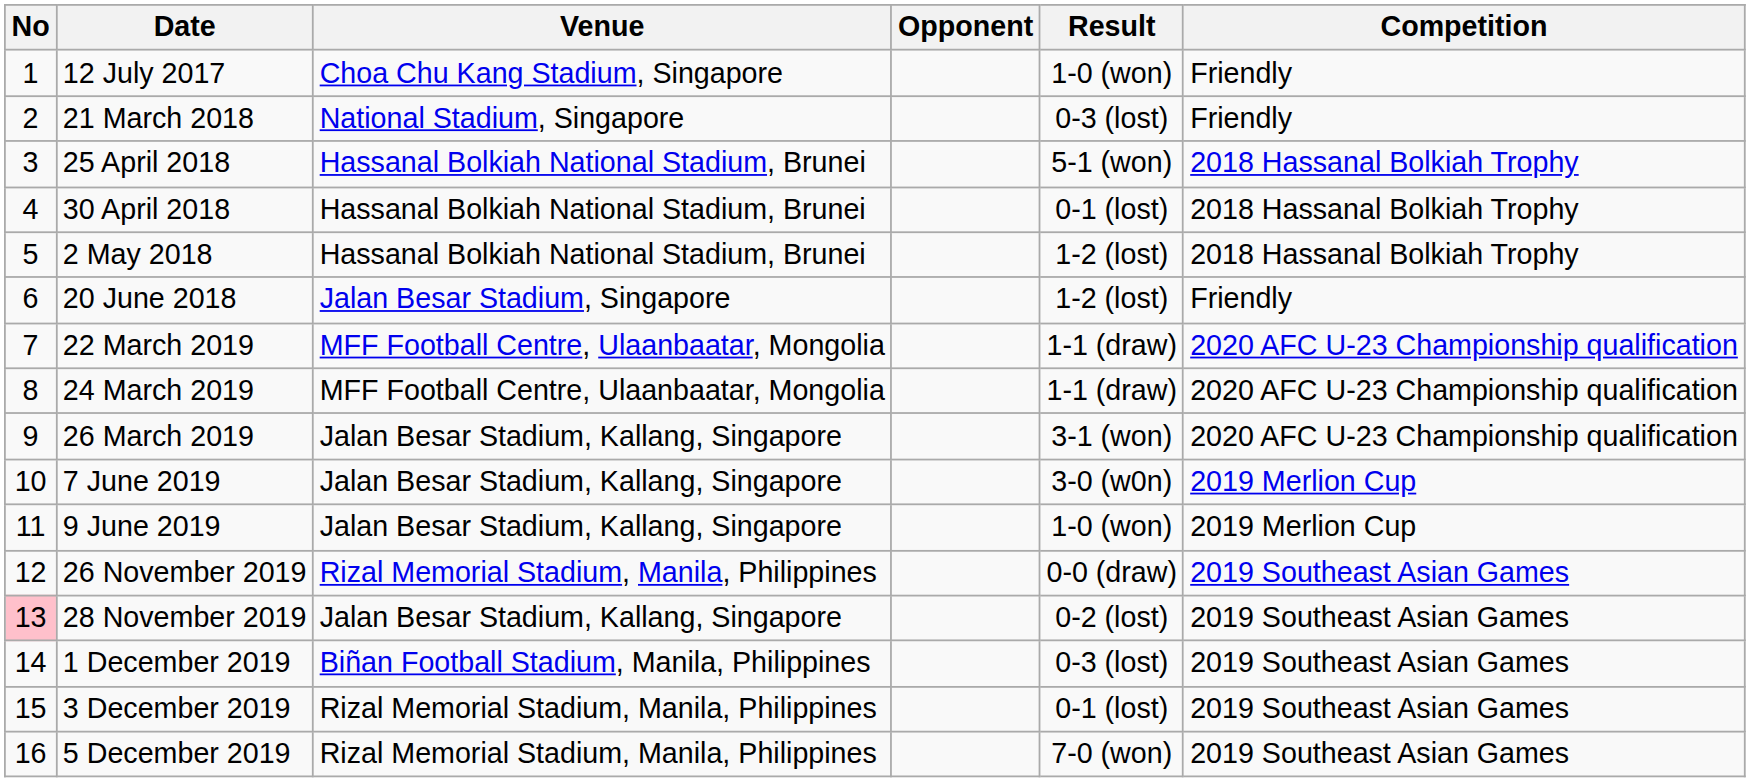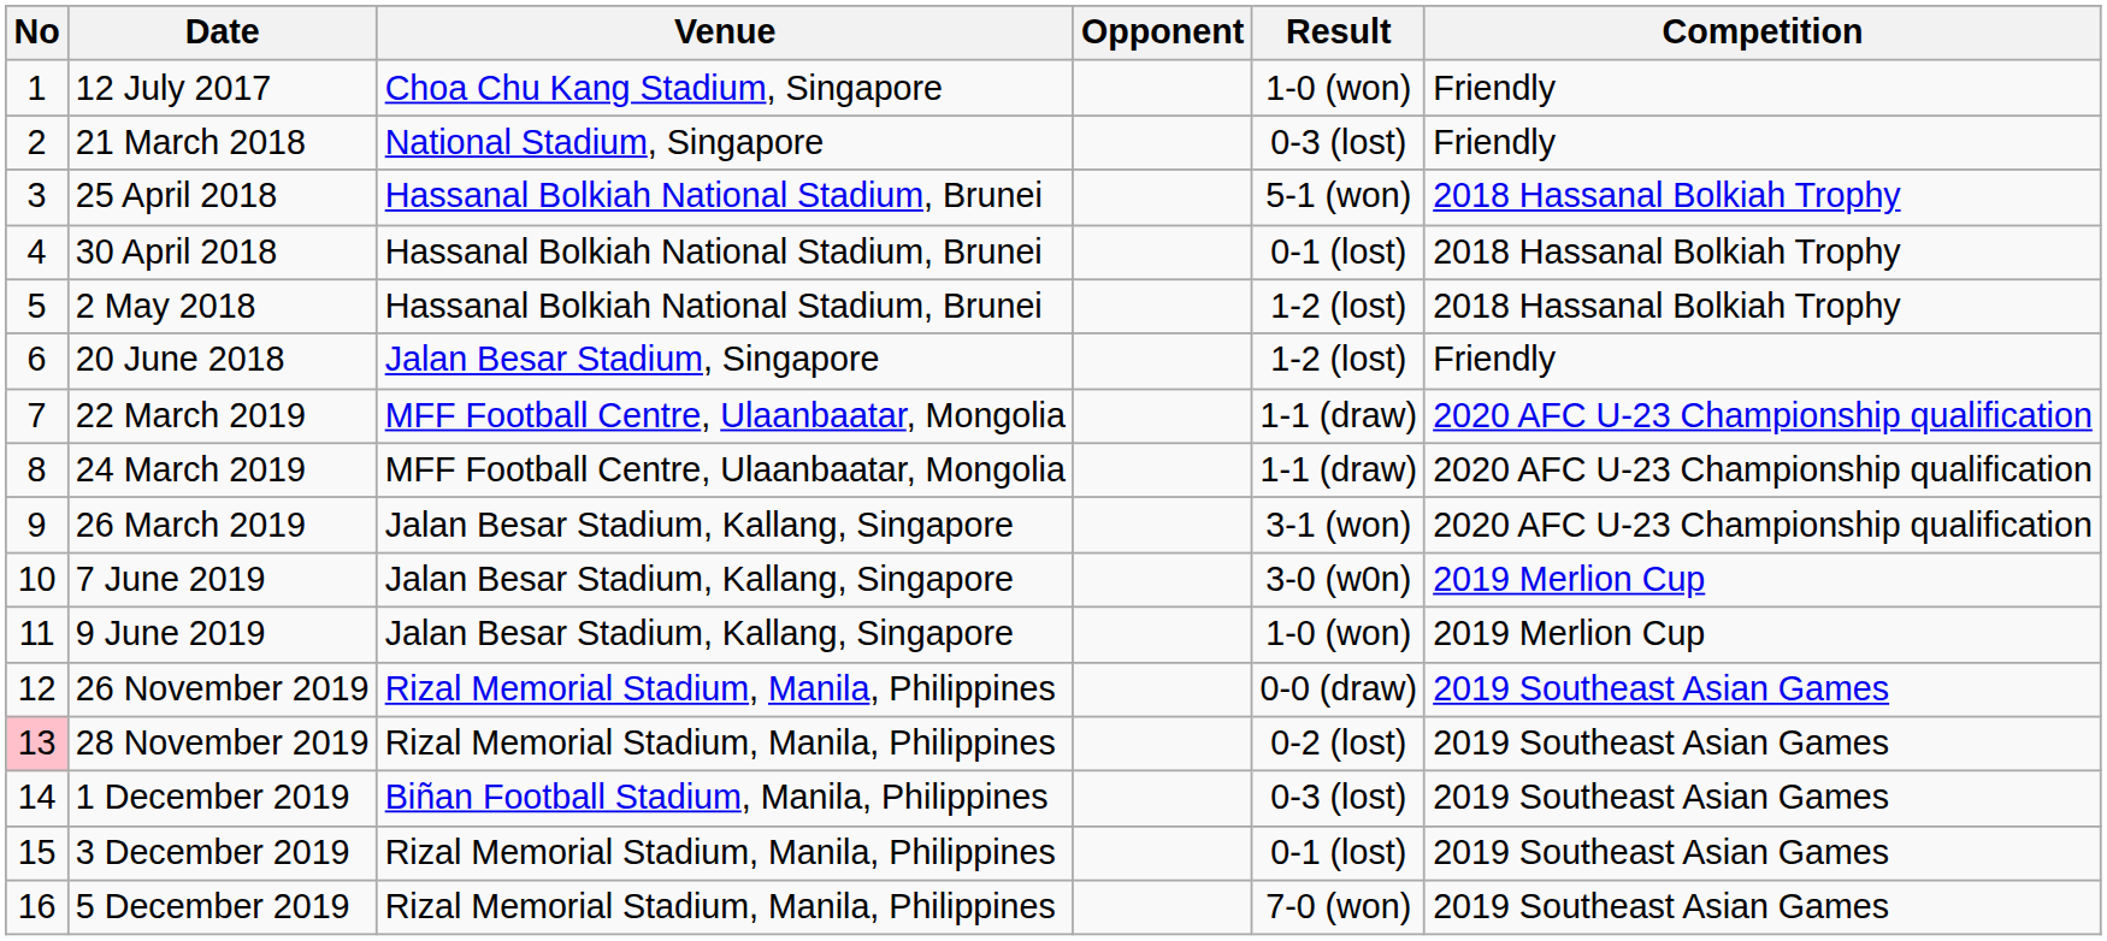 <table class="wikitable">
 <tr>
 <th>No</th>
 <th>Date</th>
 <th>Venue</th>
 <th>Opponent</th>
 <th>Result</th>
 <th>Competition</th>
 </tr>
 <tr>
 <td align=center>1</td>
 <td>12 July 2017</td>
 <td><a href='#'>Choa Chu Kang Stadium</a>, Singapore</td>
 <td></td>
 <td align=center>1-0 (won)</td>
 <td>Friendly</td>
 </tr>
 <tr>
 <td align=center>2</td>
 <td>21 March 2018</td>
 <td><a href='#'>National Stadium</a>, Singapore</td>
 <td></td>
 <td align=center>0-3 (lost)</td>
 <td>Friendly</td>
 </tr>
 <tr>
 <td align=center>3</td>
 <td>25 April 2018</td>
 <td><a href='#'>Hassanal Bolkiah National Stadium</a>, Brunei</td>
 <td></td>
 <td align=center>5-1 (won)</td>
 <td><a href='#'>2018 Hassanal Bolkiah Trophy</a></td>
 </tr>
 <tr>
 <td align=center>4</td>
 <td>30 April 2018</td>
 <td>Hassanal Bolkiah National Stadium, Brunei</td>
 <td></td>
 <td align=center>0-1 (lost)</td>
 <td>2018 Hassanal Bolkiah Trophy</td>
 </tr>
 <tr>
 <td align=center>5</td>
 <td>2 May 2018</td>
 <td>Hassanal Bolkiah National Stadium, Brunei</td>
 <td></td>
 <td align=center>1-2 (lost)</td>
 <td>2018 Hassanal Bolkiah Trophy</td>
 </tr>
 <tr>
 <td align=center>6</td>
 <td>20 June 2018</td>
 <td><a href='#'>Jalan Besar Stadium</a>, Singapore</td>
 <td></td>
 <td align=center>1-2 (lost)</td>
 <td>Friendly</td>
 </tr>
 <tr>
 <td align=center>7</td>
 <td>22 March 2019</td>
 <td><a href='#'>MFF Football Centre</a>, <a href='#'>Ulaanbaatar</a>, Mongolia</td>
 <td></td>
 <td align=center>1-1 (draw)</td>
 <td><a href='#'>2020 AFC U-23 Championship qualification</a></td>
 </tr>
 <tr>
 <td align=center>8</td>
 <td>24 March 2019</td>
 <td>MFF Football Centre, Ulaanbaatar, Mongolia</td>
 <td></td>
 <td align=center>1-1 (draw)</td>
 <td>2020 AFC U-23 Championship qualification</td>
 </tr>
 <tr>
 <td align=center>9</td>
 <td>26 March 2019</td>
 <td>Jalan Besar Stadium, Kallang, Singapore</td>
 <td></td>
 <td align=center>3-1 (won)</td>
 <td>2020 AFC U-23 Championship qualification</td>
 </tr>
 <tr>
 <td align=center>10</td>
 <td>7 June 2019</td>
 <td>Jalan Besar Stadium, Kallang, Singapore</td>
 <td></td>
 <td align=center>3-0 (w0n)</td>
 <td><a href='#'>2019 Merlion Cup</a></td>
 </tr>
 <tr>
 <td align=center>11</td>
 <td>9 June 2019</td>
 <td>Jalan Besar Stadium, Kallang, Singapore</td>
 <td></td>
 <td align=center>1-0 (won)</td>
 <td>2019 Merlion Cup</td>
 </tr>
 <tr>
 <td align=center>12</td>
 <td>26 November 2019</td>
 <td><a href='#'>Rizal Memorial Stadium</a>, <a href='#'>Manila</a>, Philippines</td>
 <td></td>
 <td align=center>0-0 (draw)</td>
 <td><a href='#'>2019 Southeast Asian Games</a></td>
 </tr>
 <tr>
 <td align=center style="background: pink;">13</td>
 <td>28 November 2019</td>
-<td>Jalan Besar Stadium, Kallang, Singapore</td>
+<td>Rizal Memorial Stadium, Manila, Philippines</td>
 <td></td>
 <td align=center>0-2 (lost)</td>
 <td>2019 Southeast Asian Games</td>
 </tr>
 <tr>
 <td align=center>14</td>
 <td>1 December 2019</td>
 <td><a href='#'>Biñan Football Stadium</a>, Manila, Philippines</td>
 <td></td>
 <td align=center>0-3 (lost)</td>
 <td>2019 Southeast Asian Games</td>
 </tr>
 <tr>
 <td align=center>15</td>
 <td>3 December 2019</td>
 <td>Rizal Memorial Stadium, Manila, Philippines</td>
 <td></td>
 <td align=center>0-1 (lost)</td>
 <td>2019 Southeast Asian Games</td>
 </tr>
 <tr>
 <td align=center>16</td>
 <td>5 December 2019</td>
 <td>Rizal Memorial Stadium, Manila, Philippines</td>
 <td></td>
 <td align=center>7-0 (won)</td>
 <td>2019 Southeast Asian Games</td>
 </tr>
 </table>
